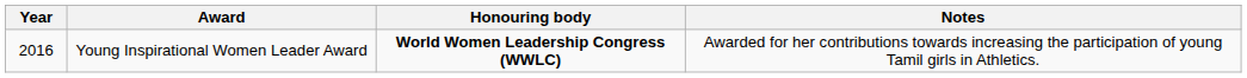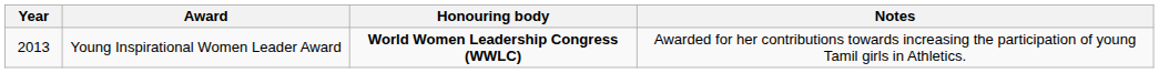 <table class="wikitable" style="width:100%;">
 <tr>
 <th width=5%>Year</th>
 <th style="width:25%;">Award</th>
 <th style="width:25%;">Honouring body</th>
 <th style="width:45%;">Notes</th>
 </tr>
 <tr style="text-align:center;">
-<td>2016</td>
+<td>2013</td>
 <td>Young Inspirational Women Leader Award</td>
 <td><strong>World Women Leadership Congress (WWLC)</strong></td>
 <td>Awarded for her contributions towards increasing the participation of young Tamil girls in Athletics.</td>
 </tr>
 </table>
